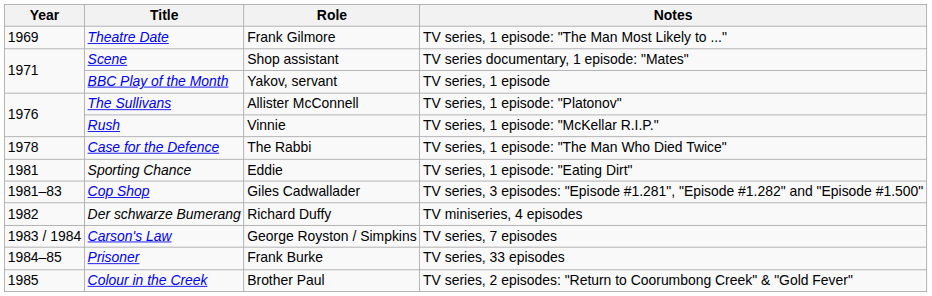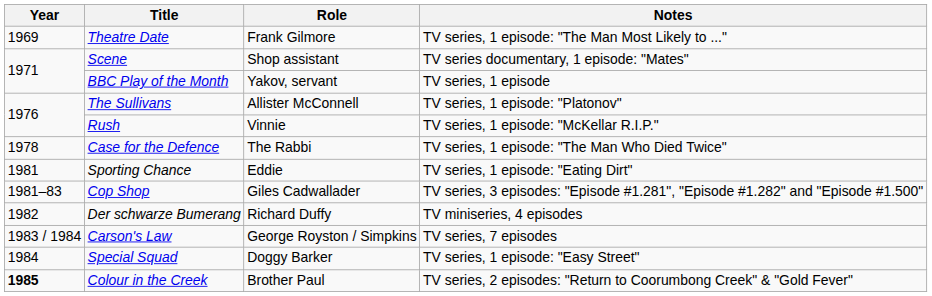 <table class="wikitable sortable">
 <tr>
 <th>Year</th>
 <th>Title</th>
 <th>Role</th>
 <th>Notes</th>
 </tr>
 <tr>
 <td>1969</td>
 <td><em><a href='#'>Theatre Date</a></em></td>
 <td>Frank Gilmore</td>
 <td>TV series, 1 episode: "The Man Most Likely to ..."</td>
 </tr>
 <tr>
 <td rowspan="2">1971</td>
 <td><em><a href='#'>Scene</a></em></td>
 <td>Shop assistant</td>
 <td>TV series documentary, 1 episode: "Mates"</td>
 </tr>
 <tr>
 <td><em><a href='#'>BBC Play of the Month</a></em></td>
 <td>Yakov, servant</td>
 <td>TV series, 1 episode</td>
 </tr>
 <tr>
 <td rowspan="2">1976</td>
 <td><em><a href='#'>The Sullivans</a></em></td>
 <td>Allister McConnell</td>
 <td>TV series, 1 episode: "Platonov"</td>
 </tr>
 <tr>
 <td><em><a href='#'>Rush</a></em></td>
 <td>Vinnie</td>
 <td>TV series, 1 episode: "McKellar R.I.P."</td>
 </tr>
 <tr>
 <td>1978</td>
 <td><em><a href='#'>Case for the Defence</a></em></td>
 <td>The Rabbi</td>
 <td>TV series, 1 episode: "The Man Who Died Twice"</td>
 </tr>
 <tr>
 <td>1981</td>
 <td><em>Sporting Chance</em></td>
 <td>Eddie</td>
 <td>TV series, 1 episode: "Eating Dirt"</td>
 </tr>
 <tr>
 <td>1981–83</td>
 <td><em><a href='#'>Cop Shop</a></em></td>
 <td>Giles Cadwallader</td>
 <td>TV series, 3 episodes: "Episode #1.281", "Episode #1.282" and "Episode #1.500"</td>
 </tr>
 <tr>
 <td>1982</td>
 <td><em>Der schwarze Bumerang</em></td>
 <td>Richard Duffy</td>
 <td>TV miniseries, 4 episodes</td>
 </tr>
 <tr>
 <td>1983 / 1984</td>
 <td><em><a href='#'>Carson's Law</a></em></td>
 <td>George Royston / Simpkins</td>
 <td>TV series,  7 episodes</td>
 </tr>
 <tr>
-<td>1984–85</td>
-<td><em><a href='#'>Prisoner</a></em></td>
-<td>Frank Burke</td>
-<td>TV series, 33 episodes</td>
+<td>1984</td>
+<td><em><a href='#'>Special Squad</a></em></td>
+<td>Doggy Barker</td>
+<td>TV series,  1 episode: "Easy Street"</td>
 </tr>
 <tr>
-<td>1985</td>
+<td><strong>1985</strong></td>
 <td><em><a href='#'>Colour in the Creek</a></em></td>
 <td>Brother Paul</td>
 <td>TV series, 2 episodes: "Return to Coorumbong Creek" & "Gold Fever"</td>
 </tr>
 </table>
